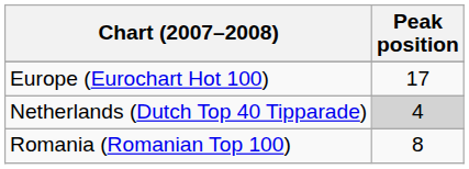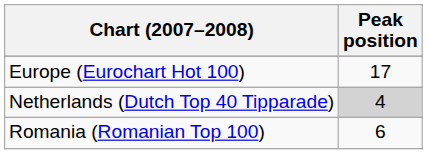 <table class="wikitable sortable">
 <tr>
 <th>Chart (2007–2008)</th>
 <th>Peak<br>position</th>
 </tr>
 <tr>
 </tr>
 <tr>
 </tr>
 <tr>
 </tr>
 <tr>
 </tr>
 <tr>
 <td>Europe (<a href='#'>Eurochart Hot 100</a>)</td>
 <td align="center">17</td>
 </tr>
 <tr>
 </tr>
 <tr>
 </tr>
 <tr>
 </tr>
 <tr>
 </tr>
 <tr>
 <td>Netherlands (<a href='#'>Dutch Top 40 Tipparade</a>)</td>
 <td align="center" style="background: lightgrey;">4</td>
 </tr>
 <tr>
 </tr>
 <tr>
 <td>Romania (<a href='#'>Romanian Top 100</a>)</td>
-<td style="text-align:center;">8</td>
+<td style="text-align:center;">6</td>
 </tr>
 <tr>
 </tr>
 <tr>
 </tr>
 <tr>
 </tr>
 <tr>
 </tr>
 <tr>
 </tr>
 <tr>
 </tr>
 <tr>
 </tr>
 <tr>
 </tr>
 <tr>
 </tr>
 <tr>
 </tr>
 </table>
